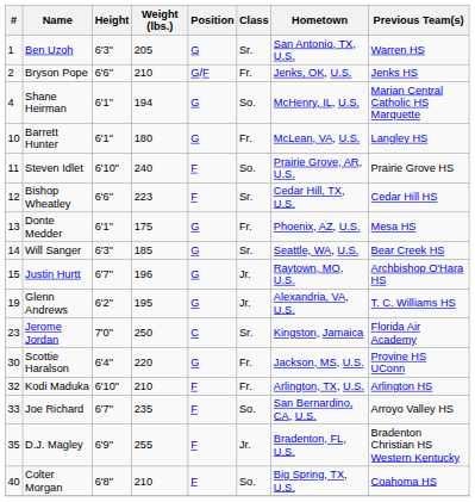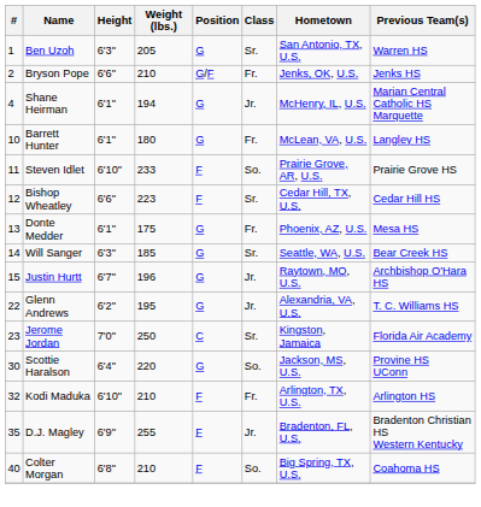 <table class="wikitable" style="font-size: 90%">
 <tr>
 <th>#</th>
 <th>Name</th>
 <th>Height</th>
 <th>Weight (lbs.)</th>
 <th>Position</th>
 <th>Class</th>
 <th>Hometown</th>
 <th>Previous Team(s)</th>
 </tr>
 <tr>
 <td>1</td>
 <td><a href='#'>Ben Uzoh</a></td>
 <td>6'3"</td>
 <td>205</td>
 <td><a href='#'>G</a></td>
 <td>Sr.</td>
 <td><a href='#'>San Antonio, TX</a>, <a href='#'>U.S.</a></td>
 <td><a href='#'>Warren HS</a></td>
 </tr>
 <tr>
 <td>2</td>
 <td>Bryson Pope</td>
 <td>6'6"</td>
 <td>210</td>
 <td><a href='#'>G</a>/<a href='#'>F</a></td>
 <td>Fr.</td>
 <td><a href='#'>Jenks, OK</a>, <a href='#'>U.S.</a></td>
 <td><a href='#'>Jenks HS</a></td>
 </tr>
 <tr>
 <td>4</td>
 <td>Shane Heirman</td>
 <td>6'1"</td>
 <td>194</td>
 <td><a href='#'>G</a></td>
-<td>So.</td>
+<td>Jr.</td>
 <td><a href='#'>McHenry, IL</a>, <a href='#'>U.S.</a></td>
 <td><a href='#'>Marian Central Catholic HS</a><br><a href='#'>Marquette</a></td>
 </tr>
 <tr>
 <td>10</td>
 <td>Barrett Hunter</td>
 <td>6'1"</td>
 <td>180</td>
 <td><a href='#'>G</a></td>
 <td>Fr.</td>
 <td><a href='#'>McLean, VA</a>, <a href='#'>U.S.</a></td>
 <td><a href='#'>Langley HS</a></td>
 </tr>
 <tr>
 <td>11</td>
 <td>Steven Idlet</td>
 <td>6'10"</td>
-<td>240</td>
+<td>233</td>
 <td><a href='#'>F</a></td>
 <td>So.</td>
 <td><a href='#'>Prairie Grove, AR</a>, <a href='#'>U.S.</a></td>
 <td>Prairie Grove HS</td>
 </tr>
 <tr>
 <td>12</td>
 <td>Bishop Wheatley</td>
 <td>6'6"</td>
 <td>223</td>
 <td><a href='#'>F</a></td>
 <td>Sr.</td>
 <td><a href='#'>Cedar Hill, TX</a>, <a href='#'>U.S.</a></td>
 <td><a href='#'>Cedar Hill HS</a></td>
 </tr>
 <tr>
 <td>13</td>
 <td>Donte Medder</td>
 <td>6'1"</td>
 <td>175</td>
 <td><a href='#'>G</a></td>
 <td>Fr.</td>
 <td><a href='#'>Phoenix, AZ</a>, <a href='#'>U.S.</a></td>
 <td><a href='#'>Mesa HS</a></td>
 </tr>
 <tr>
 <td>14</td>
 <td>Will Sanger</td>
 <td>6'3"</td>
 <td>185</td>
 <td><a href='#'>G</a></td>
 <td>Sr.</td>
 <td><a href='#'>Seattle, WA</a>, <a href='#'>U.S.</a></td>
 <td><a href='#'>Bear Creek HS</a></td>
 </tr>
 <tr>
 <td>15</td>
 <td><a href='#'>Justin Hurtt</a></td>
 <td>6'7"</td>
 <td>196</td>
 <td><a href='#'>G</a></td>
 <td>Jr.</td>
 <td><a href='#'>Raytown, MO</a>, <a href='#'>U.S.</a></td>
 <td><a href='#'>Archbishop O'Hara HS</a></td>
 </tr>
 <tr>
-<td>19</td>
+<td>22</td>
 <td>Glenn Andrews</td>
 <td>6'2"</td>
 <td>195</td>
 <td><a href='#'>G</a></td>
 <td>Jr.</td>
 <td><a href='#'>Alexandria, VA</a>, <a href='#'>U.S.</a></td>
 <td><a href='#'>T. C. Williams HS</a></td>
 </tr>
 <tr>
 <td>23</td>
 <td><a href='#'>Jerome Jordan</a></td>
 <td>7'0"</td>
 <td>250</td>
 <td><a href='#'>C</a></td>
 <td>Sr.</td>
 <td><a href='#'>Kingston</a>, <a href='#'>Jamaica</a></td>
 <td><a href='#'>Florida Air Academy</a></td>
 </tr>
 <tr>
 <td>30</td>
 <td>Scottie Haralson</td>
 <td>6'4"</td>
 <td>220</td>
 <td><a href='#'>G</a></td>
-<td>Fr.</td>
+<td>So.</td>
 <td><a href='#'>Jackson, MS</a>, <a href='#'>U.S.</a></td>
 <td><a href='#'>Provine HS</a><br><a href='#'>UConn</a></td>
 </tr>
 <tr>
 <td>32</td>
 <td>Kodi Maduka</td>
 <td>6'10"</td>
 <td>210</td>
 <td><a href='#'>F</a></td>
 <td>Fr.</td>
 <td><a href='#'>Arlington, TX</a>, <a href='#'>U.S.</a></td>
 <td><a href='#'>Arlington HS</a></td>
-</tr>
-<tr>
-<td>33</td>
-<td>Joe Richard</td>
-<td>6'7"</td>
-<td>235</td>
-<td><a href='#'>F</a></td>
-<td>So.</td>
-<td><a href='#'>San Bernardino, CA</a>, <a href='#'>U.S.</a></td>
-<td>Arroyo Valley HS</td>
 </tr>
 <tr>
 <td>35</td>
 <td>D.J. Magley</td>
 <td>6'9"</td>
 <td>255</td>
 <td><a href='#'>F</a></td>
 <td>Jr.</td>
 <td><a href='#'>Bradenton, FL</a>, <a href='#'>U.S.</a></td>
 <td>Bradenton Christian HS<br><a href='#'>Western Kentucky</a></td>
 </tr>
 <tr>
 <td>40</td>
 <td>Colter Morgan</td>
 <td>6'8"</td>
 <td>210</td>
 <td><a href='#'>F</a></td>
 <td>So.</td>
 <td><a href='#'>Big Spring, TX</a>, <a href='#'>U.S.</a></td>
 <td><a href='#'>Coahoma HS</a></td>
 </tr>
 <tr>
 </tr>
 </table>
